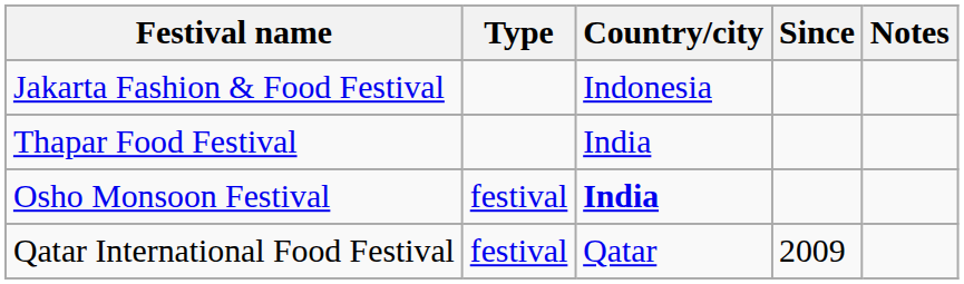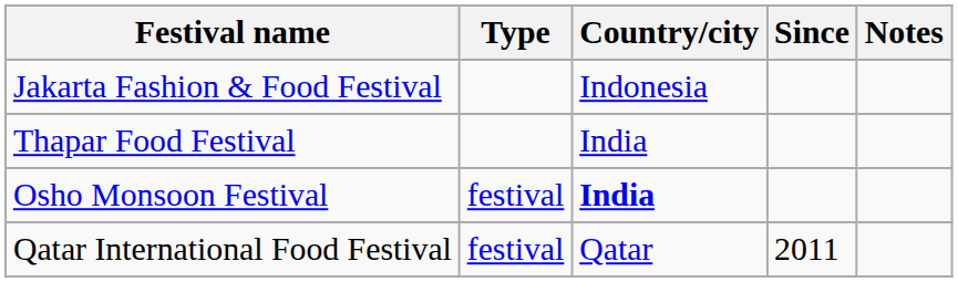 <table class="wikitable sortable" style="text-align:left;font-size:95%;">
 <tr>
 <th>Festival name</th>
 <th>Type</th>
 <th>Country/city</th>
 <th>Since</th>
 <th>Notes</th>
 </tr>
 <tr>
 <td><a href='#'>Jakarta Fashion & Food Festival</a></td>
 <td></td>
 <td><a href='#'>Indonesia</a></td>
 <td></td>
 <td></td>
 </tr>
 <tr>
 <td><a href='#'>Thapar Food Festival</a></td>
 <td></td>
 <td><a href='#'>India</a></td>
 <td></td>
 <td></td>
 </tr>
 <tr>
 <td><a href='#'>Osho Monsoon Festival</a></td>
 <td><a href='#'>festival</a></td>
 <td><strong><a href='#'>India</a></strong></td>
 <td></td>
 <td></td>
 </tr>
 <tr>
 <td>Qatar International Food Festival</td>
 <td><a href='#'>festival</a></td>
 <td><a href='#'>Qatar</a></td>
-<td>2009</td>
+<td>2011</td>
 <td></td>
 </tr>
 </table>
